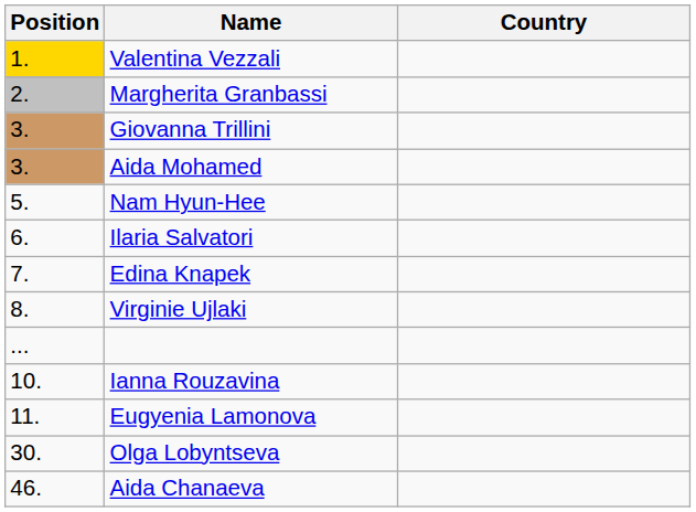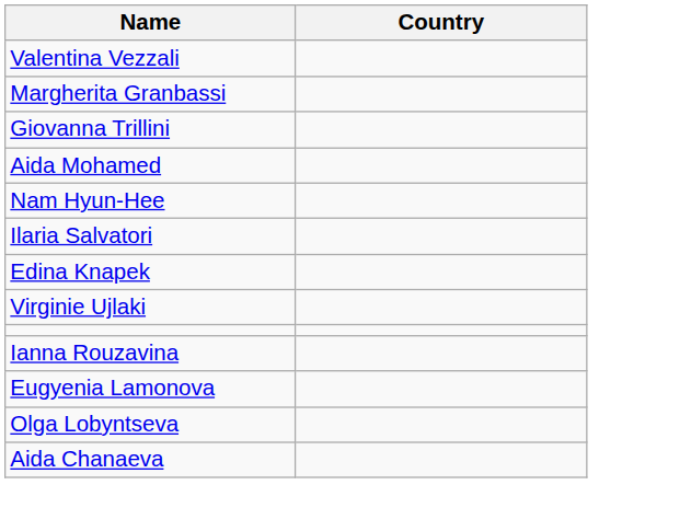 <table class="wikitable">
 <tr>
-<th width="10">Position</th>
 <th width="200">Name</th>
 <th width="200">Country</th>
 </tr>
 <tr>
-<td bgcolor="gold">1.</td>
 <td><a href='#'>Valentina Vezzali</a></td>
 <td></td>
 </tr>
 <tr>
-<td bgcolor="silver">2.</td>
 <td><a href='#'>Margherita Granbassi</a></td>
 <td></td>
 </tr>
 <tr>
-<td bgcolor="#CC9966">3.</td>
 <td><a href='#'>Giovanna Trillini</a></td>
 <td></td>
 </tr>
 <tr>
-<td bgcolor="#CC9966">3.</td>
 <td><a href='#'>Aida Mohamed</a></td>
 <td></td>
 </tr>
 <tr>
-<td>5.</td>
 <td><a href='#'>Nam Hyun-Hee</a></td>
 <td></td>
 </tr>
 <tr>
-<td>6.</td>
 <td><a href='#'>Ilaria Salvatori</a></td>
 <td></td>
 </tr>
 <tr>
-<td>7.</td>
 <td><a href='#'>Edina Knapek</a></td>
 <td></td>
 </tr>
 <tr>
-<td>8.</td>
 <td><a href='#'>Virginie Ujlaki</a></td>
 <td></td>
 </tr>
 <tr>
-<td>...</td>
 <td></td>
 <td></td>
 </tr>
 <tr>
-<td>10.</td>
 <td><a href='#'>Ianna Rouzavina</a></td>
 <td></td>
 </tr>
 <tr>
-<td>11.</td>
 <td><a href='#'>Eugyenia Lamonova</a></td>
 <td></td>
 </tr>
 <tr>
-<td>30.</td>
 <td><a href='#'>Olga Lobyntseva</a></td>
 <td></td>
 </tr>
 <tr>
-<td>46.</td>
 <td><a href='#'>Aida Chanaeva</a></td>
 <td></td>
 </tr>
 </table>
